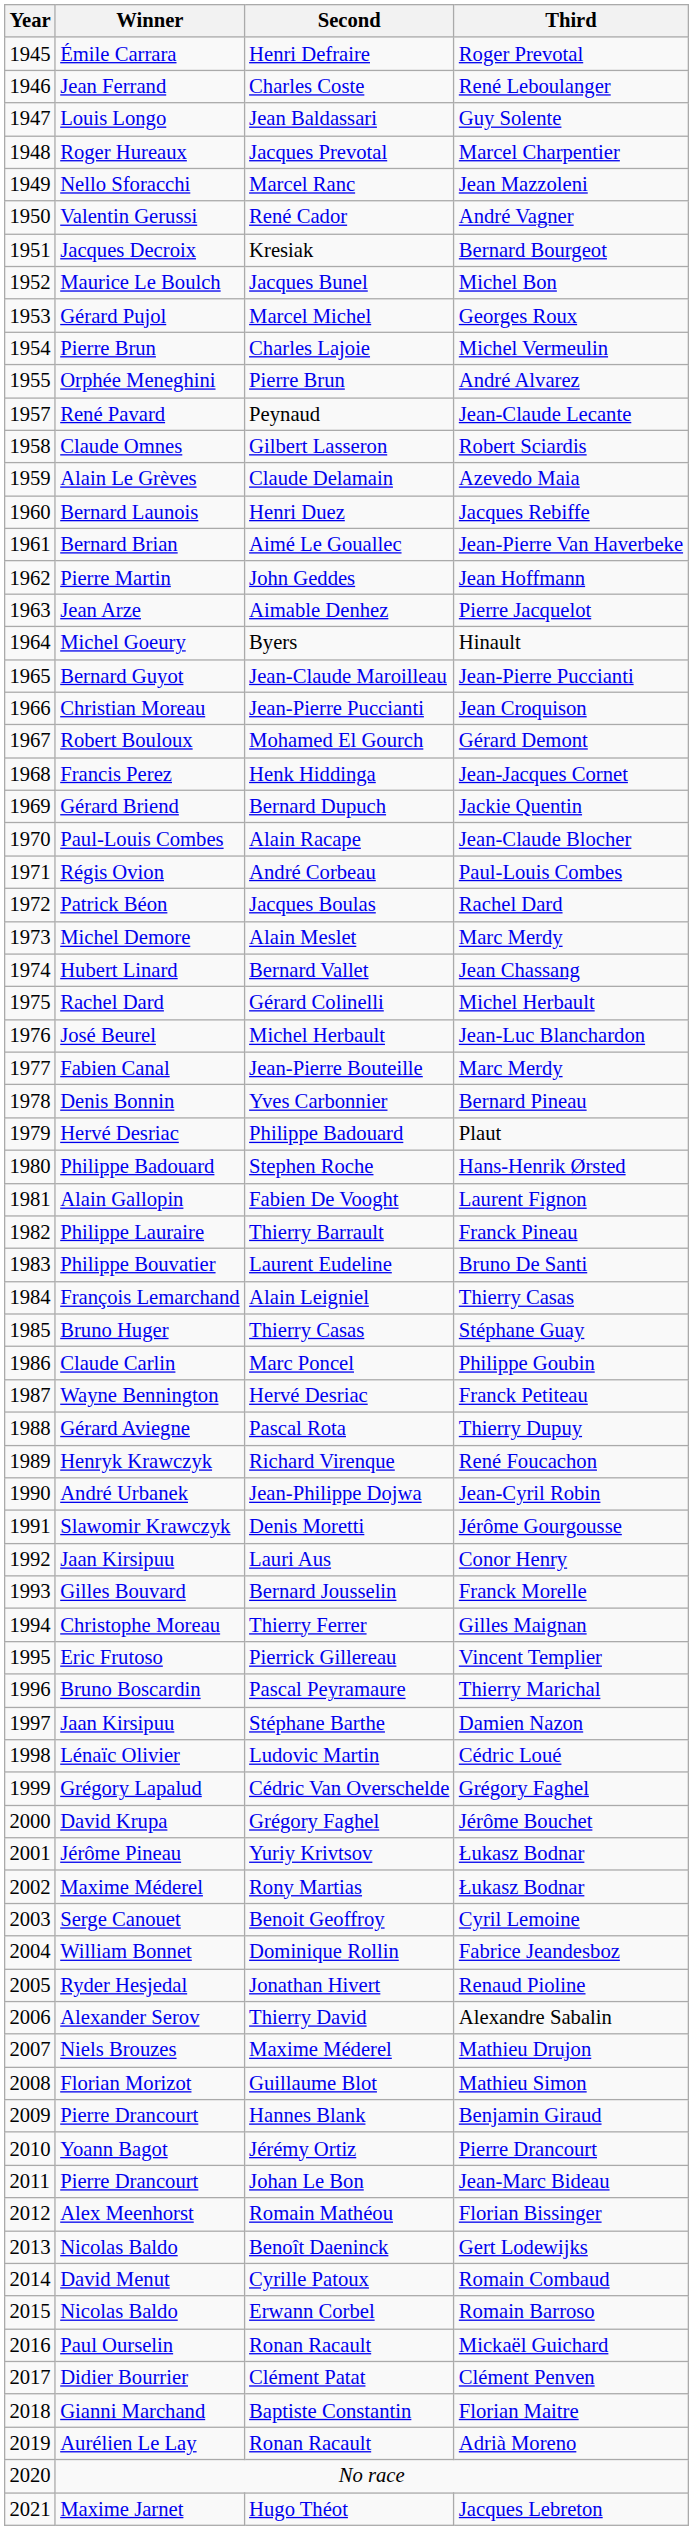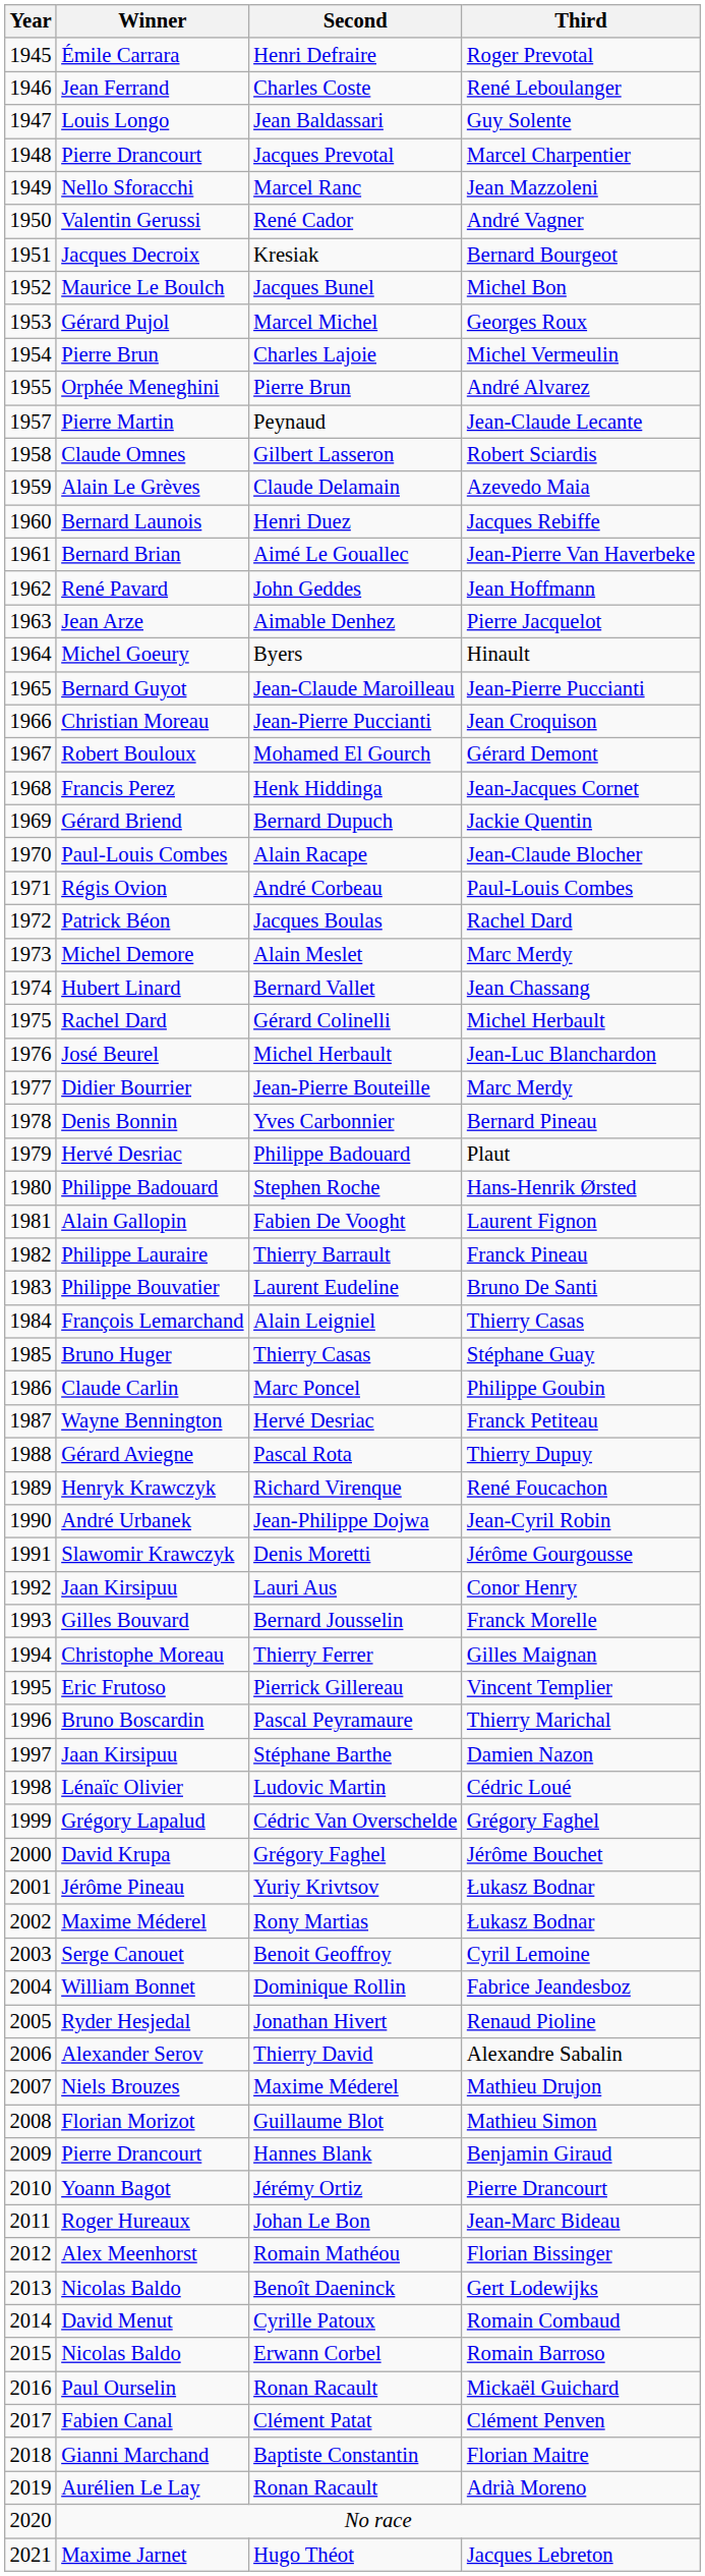 <table class=wikitable>
 <tr>
 <th>Year</th>
 <th>Winner</th>
 <th>Second</th>
 <th>Third</th>
 </tr>
 <tr>
 <td>1945</td>
 <td> <a href='#'>Émile Carrara</a></td>
 <td> <a href='#'>Henri Defraire</a></td>
 <td> <a href='#'>Roger Prevotal</a></td>
 </tr>
 <tr>
 <td>1946</td>
 <td> <a href='#'>Jean Ferrand</a></td>
 <td> <a href='#'>Charles Coste</a></td>
 <td> <a href='#'>René Leboulanger</a></td>
 </tr>
 <tr>
 <td>1947</td>
 <td> <a href='#'>Louis Longo</a></td>
 <td> <a href='#'>Jean Baldassari</a></td>
 <td> <a href='#'>Guy Solente</a></td>
 </tr>
 <tr>
 <td>1948</td>
-<td> <a href='#'>Roger Hureaux</a></td>
+<td> <a href='#'>Pierre Drancourt</a></td>
 <td> <a href='#'>Jacques Prevotal</a></td>
 <td> <a href='#'>Marcel Charpentier</a></td>
 </tr>
 <tr>
 <td>1949</td>
 <td> <a href='#'>Nello Sforacchi</a></td>
 <td> <a href='#'>Marcel Ranc</a></td>
 <td> <a href='#'>Jean Mazzoleni</a></td>
 </tr>
 <tr>
 <td>1950</td>
 <td> <a href='#'>Valentin Gerussi</a></td>
 <td> <a href='#'>René Cador</a></td>
 <td> <a href='#'>André Vagner</a></td>
 </tr>
 <tr>
 <td>1951</td>
 <td> <a href='#'>Jacques Decroix</a></td>
 <td> Kresiak</td>
 <td> <a href='#'>Bernard Bourgeot</a></td>
 </tr>
 <tr>
 <td>1952</td>
 <td> <a href='#'>Maurice Le Boulch</a></td>
 <td> <a href='#'>Jacques Bunel</a></td>
 <td> <a href='#'>Michel Bon</a></td>
 </tr>
 <tr>
 <td>1953</td>
 <td> <a href='#'>Gérard Pujol</a></td>
 <td> <a href='#'>Marcel Michel</a></td>
 <td> <a href='#'>Georges Roux</a></td>
 </tr>
 <tr>
 <td>1954</td>
 <td> <a href='#'>Pierre Brun</a></td>
 <td> <a href='#'>Charles Lajoie</a></td>
 <td> <a href='#'>Michel Vermeulin</a></td>
 </tr>
 <tr>
 <td>1955</td>
 <td> <a href='#'>Orphée Meneghini</a></td>
 <td> <a href='#'>Pierre Brun</a></td>
 <td> <a href='#'>André Alvarez</a></td>
 </tr>
 <tr>
 <td>1957</td>
-<td> <a href='#'>René Pavard</a></td>
+<td> <a href='#'>Pierre Martin</a></td>
 <td> Peynaud</td>
 <td> <a href='#'>Jean-Claude Lecante</a></td>
 </tr>
 <tr>
 <td>1958</td>
 <td> <a href='#'>Claude Omnes</a></td>
 <td> <a href='#'>Gilbert Lasseron</a></td>
 <td> <a href='#'>Robert Sciardis</a></td>
 </tr>
 <tr>
 <td>1959</td>
 <td> <a href='#'>Alain Le Grèves</a></td>
 <td> <a href='#'>Claude Delamain</a></td>
 <td> <a href='#'>Azevedo Maia</a></td>
 </tr>
 <tr>
 <td>1960</td>
 <td> <a href='#'>Bernard Launois</a></td>
 <td> <a href='#'>Henri Duez</a></td>
 <td> <a href='#'>Jacques Rebiffe</a></td>
 </tr>
 <tr>
 <td>1961</td>
 <td> <a href='#'>Bernard Brian</a></td>
 <td> <a href='#'>Aimé Le Gouallec</a></td>
 <td> <a href='#'>Jean-Pierre Van Haverbeke</a></td>
 </tr>
 <tr>
 <td>1962</td>
-<td> <a href='#'>Pierre Martin</a></td>
+<td> <a href='#'>René Pavard</a></td>
 <td> <a href='#'>John Geddes</a></td>
 <td> <a href='#'>Jean Hoffmann</a></td>
 </tr>
 <tr>
 <td>1963</td>
 <td> <a href='#'>Jean Arze</a></td>
 <td> <a href='#'>Aimable Denhez</a></td>
 <td> <a href='#'>Pierre Jacquelot</a></td>
 </tr>
 <tr>
 <td>1964</td>
 <td> <a href='#'>Michel Goeury</a></td>
 <td> Byers</td>
 <td> Hinault</td>
 </tr>
 <tr>
 <td>1965</td>
 <td> <a href='#'>Bernard Guyot</a></td>
 <td> <a href='#'>Jean-Claude Maroilleau</a></td>
 <td> <a href='#'>Jean-Pierre Puccianti</a></td>
 </tr>
 <tr>
 <td>1966</td>
 <td> <a href='#'>Christian Moreau</a></td>
 <td> <a href='#'>Jean-Pierre Puccianti</a></td>
 <td> <a href='#'>Jean Croquison</a></td>
 </tr>
 <tr>
 <td>1967</td>
 <td> <a href='#'>Robert Bouloux</a></td>
 <td> <a href='#'>Mohamed El Gourch</a></td>
 <td> <a href='#'>Gérard Demont</a></td>
 </tr>
 <tr>
 <td>1968</td>
 <td> <a href='#'>Francis Perez</a></td>
 <td> <a href='#'>Henk Hiddinga</a></td>
 <td> <a href='#'>Jean-Jacques Cornet</a></td>
 </tr>
 <tr>
 <td>1969</td>
 <td> <a href='#'>Gérard Briend</a></td>
 <td> <a href='#'>Bernard Dupuch</a></td>
 <td> <a href='#'>Jackie Quentin</a></td>
 </tr>
 <tr>
 <td>1970</td>
 <td> <a href='#'>Paul-Louis Combes</a></td>
 <td> <a href='#'>Alain Racape</a></td>
 <td> <a href='#'>Jean-Claude Blocher</a></td>
 </tr>
 <tr>
 <td>1971</td>
 <td> <a href='#'>Régis Ovion</a></td>
 <td> <a href='#'>André Corbeau</a></td>
 <td> <a href='#'>Paul-Louis Combes</a></td>
 </tr>
 <tr>
 <td>1972</td>
 <td> <a href='#'>Patrick Béon</a></td>
 <td> <a href='#'>Jacques Boulas</a></td>
 <td> <a href='#'>Rachel Dard</a></td>
 </tr>
 <tr>
 <td>1973</td>
 <td> <a href='#'>Michel Demore</a></td>
 <td> <a href='#'>Alain Meslet</a></td>
 <td> <a href='#'>Marc Merdy</a></td>
 </tr>
 <tr>
 <td>1974</td>
 <td> <a href='#'>Hubert Linard</a></td>
 <td> <a href='#'>Bernard Vallet</a></td>
 <td> <a href='#'>Jean Chassang</a></td>
 </tr>
 <tr>
 <td>1975</td>
 <td> <a href='#'>Rachel Dard</a></td>
 <td> <a href='#'>Gérard Colinelli</a></td>
 <td> <a href='#'>Michel Herbault</a></td>
 </tr>
 <tr>
 <td>1976</td>
 <td> <a href='#'>José Beurel</a></td>
 <td> <a href='#'>Michel Herbault</a></td>
 <td> <a href='#'>Jean-Luc Blanchardon</a></td>
 </tr>
 <tr>
 <td>1977</td>
-<td> <a href='#'>Fabien Canal</a></td>
+<td> <a href='#'>Didier Bourrier</a></td>
 <td> <a href='#'>Jean-Pierre Bouteille</a></td>
 <td> <a href='#'>Marc Merdy</a></td>
 </tr>
 <tr>
 <td>1978</td>
 <td> <a href='#'>Denis Bonnin</a></td>
 <td> <a href='#'>Yves Carbonnier</a></td>
 <td> <a href='#'>Bernard Pineau</a></td>
 </tr>
 <tr>
 <td>1979</td>
 <td> <a href='#'>Hervé Desriac</a></td>
 <td> <a href='#'>Philippe Badouard</a></td>
 <td> Plaut</td>
 </tr>
 <tr>
 <td>1980</td>
 <td> <a href='#'>Philippe Badouard</a></td>
 <td> <a href='#'>Stephen Roche</a></td>
 <td> <a href='#'>Hans-Henrik Ørsted</a></td>
 </tr>
 <tr>
 <td>1981</td>
 <td> <a href='#'>Alain Gallopin</a></td>
 <td> <a href='#'>Fabien De Vooght</a></td>
 <td> <a href='#'>Laurent Fignon</a></td>
 </tr>
 <tr>
 <td>1982</td>
 <td> <a href='#'>Philippe Lauraire</a></td>
 <td> <a href='#'>Thierry Barrault</a></td>
 <td> <a href='#'>Franck Pineau</a></td>
 </tr>
 <tr>
 <td>1983</td>
 <td> <a href='#'>Philippe Bouvatier</a></td>
 <td> <a href='#'>Laurent Eudeline</a></td>
 <td> <a href='#'>Bruno De Santi</a></td>
 </tr>
 <tr>
 <td>1984</td>
 <td> <a href='#'>François Lemarchand</a></td>
 <td> <a href='#'>Alain Leigniel</a></td>
 <td> <a href='#'>Thierry Casas</a></td>
 </tr>
 <tr>
 <td>1985</td>
 <td> <a href='#'>Bruno Huger</a></td>
 <td> <a href='#'>Thierry Casas</a></td>
 <td> <a href='#'>Stéphane Guay</a></td>
 </tr>
 <tr>
 <td>1986</td>
 <td> <a href='#'>Claude Carlin</a></td>
 <td> <a href='#'>Marc Poncel</a></td>
 <td> <a href='#'>Philippe Goubin</a></td>
 </tr>
 <tr>
 <td>1987</td>
 <td> <a href='#'>Wayne Bennington</a></td>
 <td> <a href='#'>Hervé Desriac</a></td>
 <td> <a href='#'>Franck Petiteau</a></td>
 </tr>
 <tr>
 <td>1988</td>
 <td> <a href='#'>Gérard Aviegne</a></td>
 <td> <a href='#'>Pascal Rota</a></td>
 <td> <a href='#'>Thierry Dupuy</a></td>
 </tr>
 <tr>
 <td>1989</td>
 <td> <a href='#'>Henryk Krawczyk</a></td>
 <td> <a href='#'>Richard Virenque</a></td>
 <td> <a href='#'>René Foucachon</a></td>
 </tr>
 <tr>
 <td>1990</td>
 <td> <a href='#'>André Urbanek</a></td>
 <td> <a href='#'>Jean-Philippe Dojwa</a></td>
 <td> <a href='#'>Jean-Cyril Robin</a></td>
 </tr>
 <tr>
 <td>1991</td>
 <td> <a href='#'>Slawomir Krawczyk</a></td>
 <td> <a href='#'>Denis Moretti</a></td>
 <td> <a href='#'>Jérôme Gourgousse</a></td>
 </tr>
 <tr>
 <td>1992</td>
 <td> <a href='#'>Jaan Kirsipuu</a></td>
 <td> <a href='#'>Lauri Aus</a></td>
 <td> <a href='#'>Conor Henry</a></td>
 </tr>
 <tr>
 <td>1993</td>
 <td> <a href='#'>Gilles Bouvard</a></td>
 <td> <a href='#'>Bernard Jousselin</a></td>
 <td> <a href='#'>Franck Morelle</a></td>
 </tr>
 <tr>
 <td>1994</td>
 <td> <a href='#'>Christophe Moreau</a></td>
 <td> <a href='#'>Thierry Ferrer</a></td>
 <td> <a href='#'>Gilles Maignan</a></td>
 </tr>
 <tr>
 <td>1995</td>
 <td> <a href='#'>Eric Frutoso</a></td>
 <td> <a href='#'>Pierrick Gillereau</a></td>
 <td> <a href='#'>Vincent Templier</a></td>
 </tr>
 <tr>
 <td>1996</td>
 <td> <a href='#'>Bruno Boscardin</a></td>
 <td> <a href='#'>Pascal Peyramaure</a></td>
 <td> <a href='#'>Thierry Marichal</a></td>
 </tr>
 <tr>
 <td>1997</td>
 <td> <a href='#'>Jaan Kirsipuu</a></td>
 <td> <a href='#'>Stéphane Barthe</a></td>
 <td> <a href='#'>Damien Nazon</a></td>
 </tr>
 <tr>
 <td>1998</td>
 <td> <a href='#'>Lénaïc Olivier</a></td>
 <td> <a href='#'>Ludovic Martin</a></td>
 <td> <a href='#'>Cédric Loué</a></td>
 </tr>
 <tr>
 <td>1999</td>
 <td> <a href='#'>Grégory Lapalud</a></td>
 <td> <a href='#'>Cédric Van Overschelde</a></td>
 <td> <a href='#'>Grégory Faghel</a></td>
 </tr>
 <tr>
 <td>2000</td>
 <td> <a href='#'>David Krupa</a></td>
 <td> <a href='#'>Grégory Faghel</a></td>
 <td> <a href='#'>Jérôme Bouchet</a></td>
 </tr>
 <tr>
 <td>2001</td>
 <td> <a href='#'>Jérôme Pineau</a></td>
 <td> <a href='#'>Yuriy Krivtsov</a></td>
 <td> <a href='#'>Łukasz Bodnar</a></td>
 </tr>
 <tr>
 <td>2002</td>
 <td> <a href='#'>Maxime Méderel</a></td>
 <td> <a href='#'>Rony Martias</a></td>
 <td> <a href='#'>Łukasz Bodnar</a></td>
 </tr>
 <tr>
 <td>2003</td>
 <td> <a href='#'>Serge Canouet</a></td>
 <td> <a href='#'>Benoit Geoffroy</a></td>
 <td> <a href='#'>Cyril Lemoine</a></td>
 </tr>
 <tr>
 <td>2004</td>
 <td> <a href='#'>William Bonnet</a></td>
 <td> <a href='#'>Dominique Rollin</a></td>
 <td> <a href='#'>Fabrice Jeandesboz</a></td>
 </tr>
 <tr>
 <td>2005</td>
 <td> <a href='#'>Ryder Hesjedal</a></td>
 <td> <a href='#'>Jonathan Hivert</a></td>
 <td> <a href='#'>Renaud Pioline</a></td>
 </tr>
 <tr>
 <td>2006</td>
 <td> <a href='#'>Alexander Serov</a></td>
 <td> <a href='#'>Thierry David</a></td>
 <td> Alexandre Sabalin</td>
 </tr>
 <tr>
 <td>2007</td>
 <td> <a href='#'>Niels Brouzes</a></td>
 <td> <a href='#'>Maxime Méderel</a></td>
 <td> <a href='#'>Mathieu Drujon</a></td>
 </tr>
 <tr>
 <td>2008</td>
 <td> <a href='#'>Florian Morizot</a></td>
 <td> <a href='#'>Guillaume Blot</a></td>
 <td> <a href='#'>Mathieu Simon</a></td>
 </tr>
 <tr>
 <td>2009</td>
 <td> <a href='#'>Pierre Drancourt</a></td>
 <td> <a href='#'>Hannes Blank</a></td>
 <td> <a href='#'>Benjamin Giraud</a></td>
 </tr>
 <tr>
 <td>2010</td>
 <td> <a href='#'>Yoann Bagot</a></td>
 <td> <a href='#'>Jérémy Ortiz</a></td>
 <td> <a href='#'>Pierre Drancourt</a></td>
 </tr>
 <tr>
 <td>2011</td>
-<td> <a href='#'>Pierre Drancourt</a></td>
+<td> <a href='#'>Roger Hureaux</a></td>
 <td> <a href='#'>Johan Le Bon</a></td>
 <td> <a href='#'>Jean-Marc Bideau</a></td>
 </tr>
 <tr>
 <td>2012</td>
 <td> <a href='#'>Alex Meenhorst</a></td>
 <td> <a href='#'>Romain Mathéou</a></td>
 <td> <a href='#'>Florian Bissinger</a></td>
 </tr>
 <tr>
 <td>2013</td>
 <td> <a href='#'>Nicolas Baldo</a></td>
 <td> <a href='#'>Benoît Daeninck</a></td>
 <td> <a href='#'>Gert Lodewijks</a></td>
 </tr>
 <tr>
 <td>2014</td>
 <td> <a href='#'>David Menut</a></td>
 <td> <a href='#'>Cyrille Patoux</a></td>
 <td> <a href='#'>Romain Combaud</a></td>
 </tr>
 <tr>
 <td>2015</td>
 <td> <a href='#'>Nicolas Baldo</a></td>
 <td> <a href='#'>Erwann Corbel</a></td>
 <td> <a href='#'>Romain Barroso</a></td>
 </tr>
 <tr>
 <td>2016</td>
 <td> <a href='#'>Paul Ourselin</a></td>
 <td> <a href='#'>Ronan Racault</a></td>
 <td> <a href='#'>Mickaël Guichard</a></td>
 </tr>
 <tr>
 <td>2017</td>
-<td> <a href='#'>Didier Bourrier</a></td>
+<td> <a href='#'>Fabien Canal</a></td>
 <td> <a href='#'>Clément Patat</a></td>
 <td> <a href='#'>Clément Penven</a></td>
 </tr>
 <tr>
 <td>2018</td>
 <td> <a href='#'>Gianni Marchand</a></td>
 <td> <a href='#'>Baptiste Constantin</a></td>
 <td> <a href='#'>Florian Maitre</a></td>
 </tr>
 <tr>
 <td>2019</td>
 <td> <a href='#'>Aurélien Le Lay</a></td>
 <td> <a href='#'>Ronan Racault</a></td>
 <td> <a href='#'>Adrià Moreno</a></td>
 </tr>
 <tr>
 <td>2020</td>
 <td align=center colspan=3><em>No race</em></td>
 </tr>
 <tr>
 <td>2021</td>
 <td> <a href='#'>Maxime Jarnet</a></td>
 <td> <a href='#'>Hugo Théot</a></td>
 <td> <a href='#'>Jacques Lebreton</a></td>
 </tr>
 </table>
